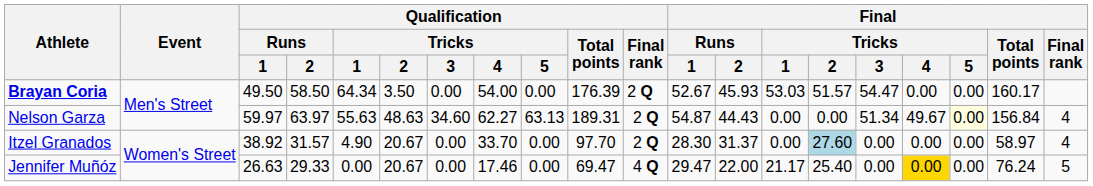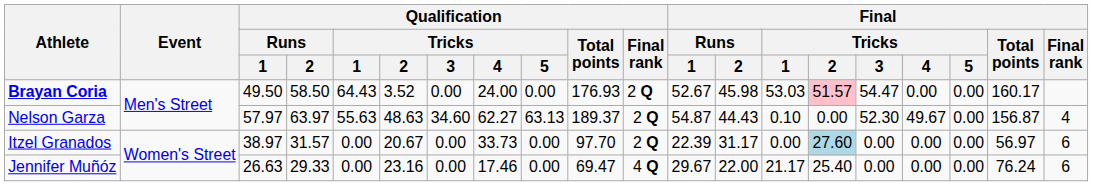 <table class="wikitable">
 <tr>
 <th rowspan="3">Athlete</th>
 <th rowspan="3">Event</th>
 <th colspan="9">Qualification</th>
 <th colspan="9">Final</th>
 </tr>
 <tr>
 <th colspan="2">Runs</th>
 <th colspan="5">Tricks</th>
 <th rowspan="2">Total<br>points</th>
 <th rowspan="2">Final<br>rank</th>
 <th colspan="2">Runs</th>
 <th colspan="5">Tricks</th>
 <th rowspan="2">Total<br>points</th>
 <th rowspan="2">Final<br>rank</th>
 </tr>
 <tr>
 <th>1</th>
 <th>2</th>
 <th>1</th>
 <th>2</th>
 <th>3</th>
 <th>4</th>
 <th>5</th>
 <th>1</th>
 <th>2</th>
 <th>1</th>
 <th>2</th>
 <th>3</th>
 <th>4</th>
 <th>5</th>
 </tr>
 <tr>
 <td><strong><a href='#'>Brayan Coria</a></strong></td>
 <td rowspan="2"><a href='#'>Men's Street</a></td>
 <td>49.50</td>
 <td>58.50</td>
-<td>64.34</td>
-<td>3.50</td>
+<td>64.43</td>
+<td>3.52</td>
 <td>0.00</td>
-<td>54.00</td>
+<td>24.00</td>
 <td>0.00</td>
-<td>176.39</td>
+<td>176.93</td>
 <td>2 <strong>Q</strong></td>
 <td>52.67</td>
-<td>45.93</td>
+<td>45.98</td>
 <td>53.03</td>
-<td>51.57</td>
+<td style="background: pink;">51.57</td>
 <td>54.47</td>
 <td>0.00</td>
 <td>0.00</td>
 <td>160.17</td>
 <td></td>
 </tr>
 <tr align="center">
 <td align="left"><a href='#'>Nelson Garza</a></td>
-<td>59.97</td>
+<td>57.97</td>
 <td>63.97</td>
 <td>55.63</td>
 <td>48.63</td>
 <td>34.60</td>
 <td>62.27</td>
 <td>63.13</td>
-<td>189.31</td>
+<td>189.37</td>
 <td>2 <strong>Q</strong></td>
 <td>54.87</td>
 <td>44.43</td>
+<td>0.10</td>
 <td>0.00</td>
+<td>52.30</td>
+<td>49.67</td>
 <td>0.00</td>
-<td>51.34</td>
-<td>49.67</td>
-<td style="background: lightyellow;">0.00</td>
-<td>156.84</td>
+<td>156.87</td>
 <td>4</td>
 </tr>
 <tr align="center">
 <td align="left"><a href='#'>Itzel Granados</a></td>
 <td rowspan="2"><a href='#'>Women's Street</a></td>
-<td>38.92</td>
+<td>38.97</td>
 <td>31.57</td>
-<td>4.90</td>
+<td>0.00</td>
 <td>20.67</td>
 <td>0.00</td>
-<td>33.70</td>
+<td>33.73</td>
 <td>0.00</td>
 <td>97.70</td>
 <td>2 <strong>Q</strong></td>
-<td>28.30</td>
-<td>31.37</td>
+<td>22.39</td>
+<td>31.17</td>
 <td>0.00</td>
 <td style="background: lightblue;">27.60</td>
 <td>0.00</td>
 <td>0.00</td>
 <td>0.00</td>
-<td>58.97</td>
-<td>4</td>
+<td>56.97</td>
+<td>6</td>
 </tr>
 <tr align="center">
 <td align="left"><a href='#'>Jennifer Muñóz</a></td>
 <td>26.63</td>
 <td>29.33</td>
 <td>0.00</td>
-<td>20.67</td>
+<td>23.16</td>
 <td>0.00</td>
 <td>17.46</td>
 <td>0.00</td>
 <td>69.47</td>
 <td>4 <strong>Q</strong></td>
-<td>29.47</td>
+<td>29.67</td>
 <td>22.00</td>
 <td>21.17</td>
 <td>25.40</td>
 <td>0.00</td>
-<td style="background: gold;">0.00</td>
+<td>0.00</td>
 <td>0.00</td>
 <td>76.24</td>
-<td>5</td>
+<td>6</td>
 </tr>
 </table>
